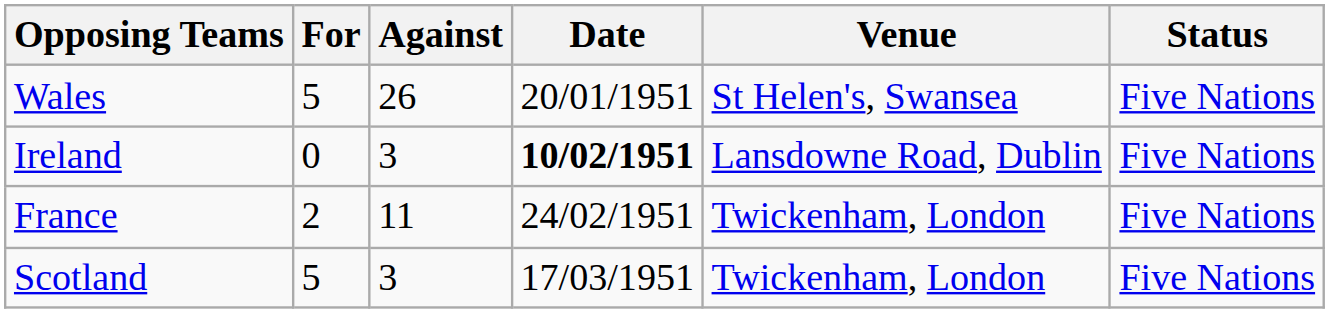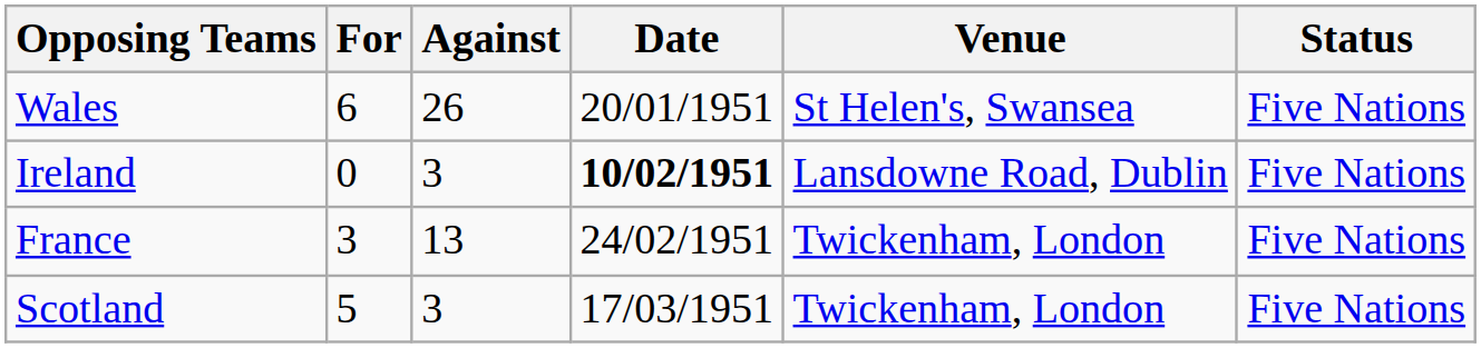 <table class="wikitable">
 <tr>
 <th>Opposing Teams</th>
 <th>For</th>
 <th>Against</th>
 <th>Date</th>
 <th>Venue</th>
 <th>Status</th>
 </tr>
 <tr>
 <td><a href='#'>Wales</a></td>
-<td>5</td>
+<td>6</td>
 <td>26</td>
 <td>20/01/1951</td>
 <td><a href='#'>St Helen's</a>, <a href='#'>Swansea</a></td>
 <td><a href='#'>Five Nations</a></td>
 </tr>
 <tr>
 <td><a href='#'>Ireland</a></td>
 <td>0</td>
 <td>3</td>
 <td><strong>10/02/1951</strong></td>
 <td><a href='#'>Lansdowne Road</a>, <a href='#'>Dublin</a></td>
 <td><a href='#'>Five Nations</a></td>
 </tr>
 <tr>
 <td><a href='#'>France</a></td>
-<td>2</td>
-<td>11</td>
+<td>3</td>
+<td>13</td>
 <td>24/02/1951</td>
 <td><a href='#'>Twickenham</a>, <a href='#'>London</a></td>
 <td><a href='#'>Five Nations</a></td>
 </tr>
 <tr>
 <td><a href='#'>Scotland</a></td>
 <td>5</td>
 <td>3</td>
 <td>17/03/1951</td>
 <td><a href='#'>Twickenham</a>, <a href='#'>London</a></td>
 <td><a href='#'>Five Nations</a></td>
 </tr>
 </table>
